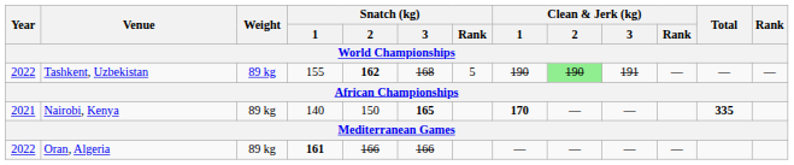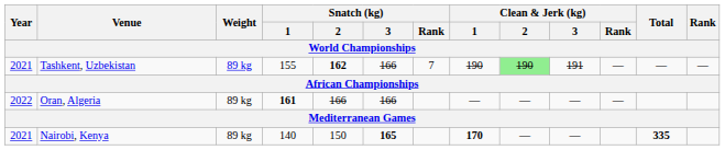 <table class = "wikitable" style="text-align:center;">
 <tr>
 <th rowspan=2 width=40>Year</th>
 <th rowspan=2 width=250>Venue</th>
 <th rowspan=2 width=60>Weight</th>
 <th colspan=4>Snatch (kg)</th>
 <th colspan=4>Clean & Jerk (kg)</th>
 <th rowspan=2 width=65>Total</th>
 <th rowspan=2 width=40>Rank</th>
 </tr>
 <tr>
 <th width=65>1</th>
 <th width=65>2</th>
 <th width=65>3</th>
 <th width=45>Rank</th>
 <th width=65>1</th>
 <th width=65>2</th>
 <th width=65>3</th>
 <th width=45>Rank</th>
 </tr>
 <tr>
 <th colspan=13><a href='#'>World Championships</a></th>
 </tr>
 <tr>
-<td><a href='#'>2022</a></td>
+<td><a href='#'>2021</a></td>
 <td align=left> <a href='#'>Tashkent</a>, <a href='#'>Uzbekistan</a></td>
 <td><a href='#'>89 kg</a></td>
 <td>155</td>
 <td><strong>162</strong></td>
-<td><s>168</s></td>
-<td>5</td>
+<td><s>166</s></td>
+<td>7</td>
 <td><s>190</s></td>
 <td style="background: lightgreen;"><s>190</s></td>
 <td><s>191</s></td>
 <td>—</td>
 <td>—</td>
 <td>—</td>
 </tr>
 <tr>
 <th colspan=13><a href='#'>African Championships</a></th>
+</tr>
+<tr>
+<td><a href='#'>2022</a></td>
+<td align=left> <a href='#'>Oran</a>, <a href='#'>Algeria</a></td>
+<td>89 kg</td>
+<td><strong>161</strong></td>
+<td><s>166</s></td>
+<td><s>166</s></td>
+<td></td>
+<td>—</td>
+<td>—</td>
+<td>—</td>
+<td>—</td>
+<td></td>
+<td></td>
+</tr>
+<tr>
+<th colspan=13><a href='#'>Mediterranean Games</a></th>
 </tr>
 <tr>
 <td><a href='#'>2021</a></td>
 <td align=left> <a href='#'>Nairobi</a>, <a href='#'>Kenya</a></td>
 <td>89 kg</td>
 <td>140</td>
 <td>150</td>
 <td><strong>165</strong></td>
 <td></td>
 <td><strong>170</strong></td>
 <td>—</td>
 <td>—</td>
 <td></td>
 <td><strong>335</strong></td>
 <td></td>
 </tr>
-<tr>
-<th colspan=13><a href='#'>Mediterranean Games</a></th>
-</tr>
-<tr>
-<td><a href='#'>2022</a></td>
-<td align=left> <a href='#'>Oran</a>, <a href='#'>Algeria</a></td>
-<td>89 kg</td>
-<td><strong>161</strong></td>
-<td><s>166</s></td>
-<td><s>166</s></td>
-<td></td>
-<td>—</td>
-<td>—</td>
-<td>—</td>
-<td>—</td>
-<td></td>
-<td></td>
-</tr>
 </table>
